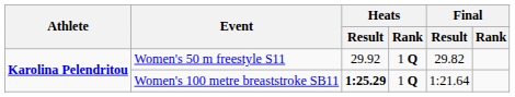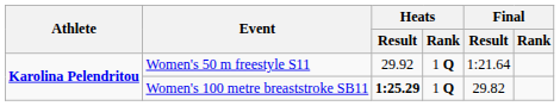 <table class=wikitable style="font-size:90%">
 <tr>
 <th rowspan="2">Athlete</th>
 <th rowspan="2">Event</th>
 <th colspan="2">Heats</th>
 <th colspan="2">Final</th>
 </tr>
 <tr>
 <th>Result</th>
 <th>Rank</th>
 <th>Result</th>
 <th>Rank</th>
 </tr>
 <tr align=center>
 <td align=left rowspan=2><strong><a href='#'>Karolina Pelendritou</a></strong></td>
 <td align=left><a href='#'>Women's 50 m freestyle S11</a></td>
 <td>29.92</td>
 <td>1 <strong>Q</strong></td>
-<td>29.82</td>
+<td>1:21.64</td>
 <td></td>
 </tr>
 <tr align=center>
 <td align=left><a href='#'>Women's 100 metre breaststroke SB11</a></td>
 <td><strong>1:25.29</strong></td>
 <td>1 <strong>Q</strong></td>
-<td>1:21.64</td>
+<td>29.82</td>
 <td></td>
 </tr>
 </table>
